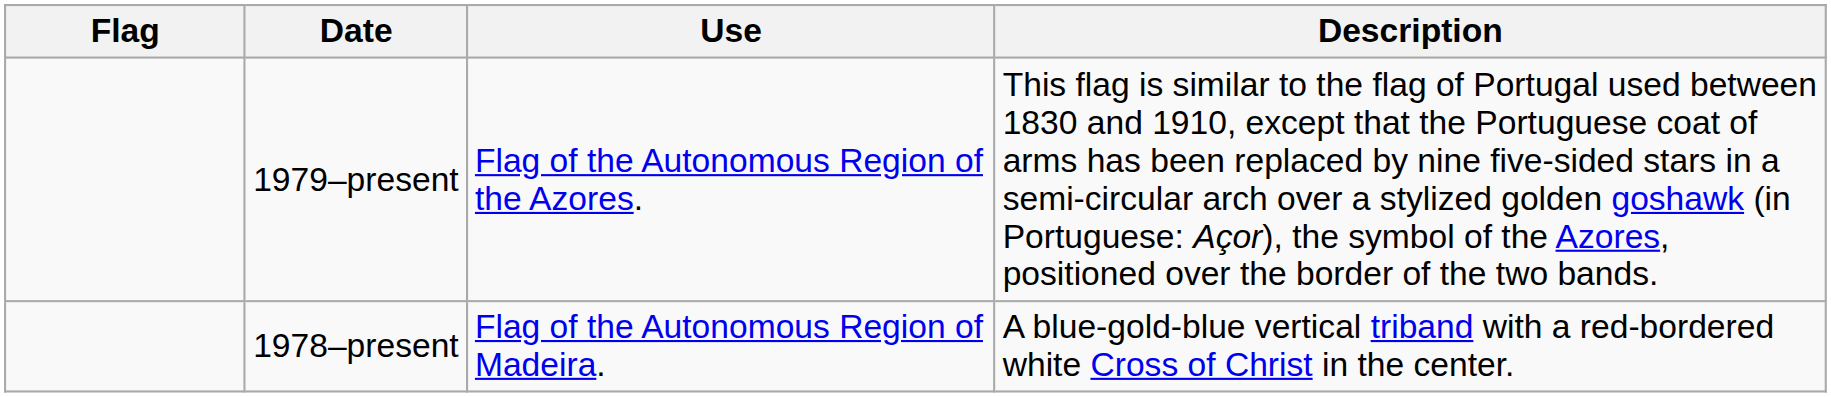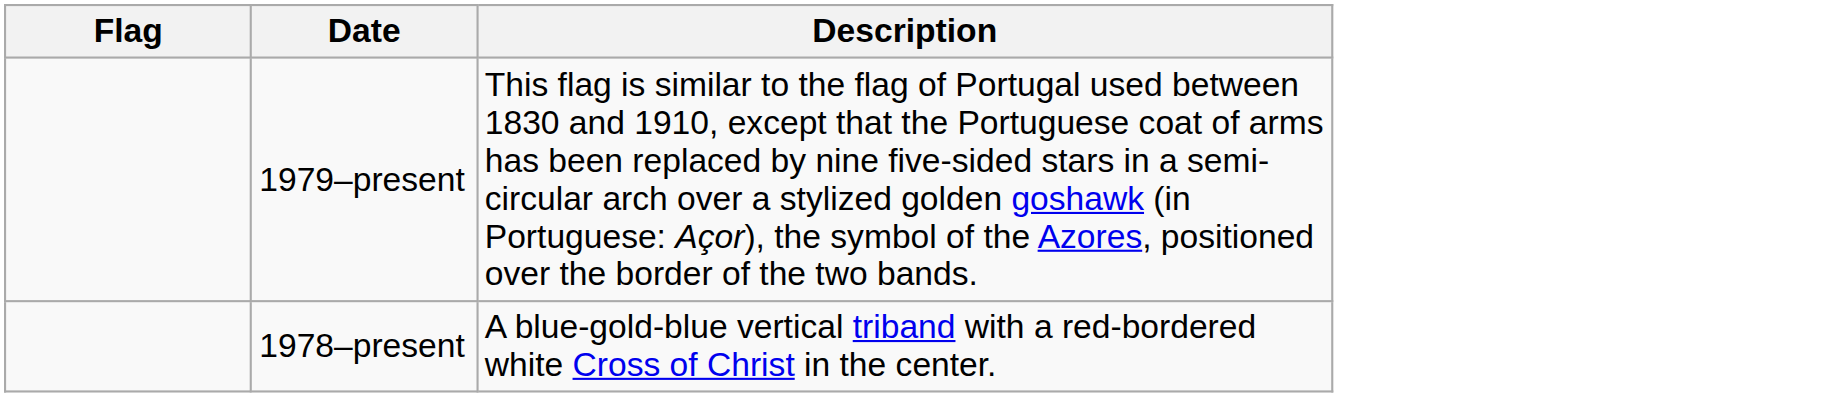 <table class="wikitable">
 <tr>
 <th width="110">Flag</th>
 <th width="100">Date</th>
-<th width="250">Use</th>
 <th width="400">Description</th>
 </tr>
 <tr>
 <td></td>
 <td>1979–present</td>
-<td><a href='#'>Flag of the Autonomous Region of the Azores</a>.</td>
 <td>This flag is similar to the flag of Portugal used between 1830 and 1910, except that the Portuguese coat of arms has been replaced by nine five-sided stars in a semi-circular arch over a stylized golden <a href='#'>goshawk</a> (in Portuguese: <em>Açor</em>), the symbol of the <a href='#'>Azores</a>, positioned over the border of the two bands.</td>
 </tr>
 <tr>
 <td></td>
 <td>1978–present</td>
-<td><a href='#'>Flag of the Autonomous Region of Madeira</a>.</td>
 <td>A blue-gold-blue vertical <a href='#'>triband</a> with a red-bordered white <a href='#'>Cross of Christ</a> in the center.</td>
 </tr>
 </table>
